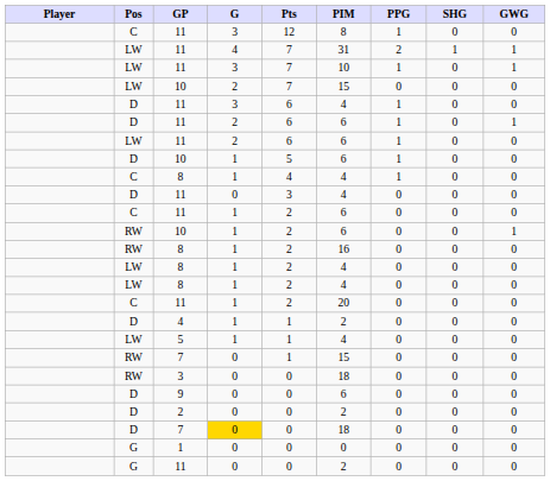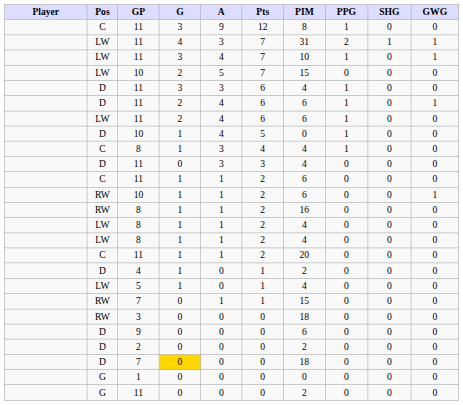 <table style="width:60%;" class="wikitable sortable">
 <tr style="text-align:center;">
 <th style="background:#ddf; width:10%;">Player</th>
 <th style="background:#ddf; width:3%;" title="Position">Pos</th>
 <th style="background:#ddf; width:5%;" title="Games played">GP</th>
 <th style="background:#ddf; width:5%;" title="Goals">G</th>
+<th style="background:#ddf; width:5%;" title="Assists">A</th>
 <th style="background:#ddf; width:5%;" title="Points">Pts</th>
 <th style="background:#ddf; width:5%;" title="Penalties in Minutes">PIM</th>
 <th style="background:#ddf; width:5%;" title="Power Play Goals">PPG</th>
 <th style="background:#ddf; width:5%;" title="Short-handed Goals">SHG</th>
 <th style="background:#ddf; width:5%;" title="Game-winning Goals">GWG</th>
 </tr>
 <tr style="text-align:center;">
 <td style="text-align:right;"></td>
 <td>C</td>
 <td>11</td>
 <td>3</td>
+<td>9</td>
 <td>12</td>
 <td>8</td>
 <td>1</td>
 <td>0</td>
 <td>0</td>
 </tr>
 <tr style="text-align:center;">
 <td style="text-align:right;"></td>
 <td>LW</td>
 <td>11</td>
 <td>4</td>
+<td>3</td>
 <td>7</td>
 <td>31</td>
 <td>2</td>
 <td>1</td>
 <td>1</td>
 </tr>
 <tr style="text-align:center;">
 <td style="text-align:right;"></td>
 <td>LW</td>
 <td>11</td>
 <td>3</td>
+<td>4</td>
 <td>7</td>
 <td>10</td>
 <td>1</td>
 <td>0</td>
 <td>1</td>
 </tr>
 <tr style="text-align:center;">
 <td style="text-align:right;"></td>
 <td>LW</td>
 <td>10</td>
 <td>2</td>
+<td>5</td>
 <td>7</td>
 <td>15</td>
 <td>0</td>
 <td>0</td>
 <td>0</td>
 </tr>
 <tr style="text-align:center;">
 <td style="text-align:right;"></td>
 <td>D</td>
 <td>11</td>
+<td>3</td>
 <td>3</td>
 <td>6</td>
 <td>4</td>
 <td>1</td>
 <td>0</td>
 <td>0</td>
 </tr>
 <tr style="text-align:center;">
 <td style="text-align:right;"></td>
 <td>D</td>
 <td>11</td>
 <td>2</td>
+<td>4</td>
 <td>6</td>
 <td>6</td>
 <td>1</td>
 <td>0</td>
 <td>1</td>
 </tr>
 <tr style="text-align:center;">
 <td style="text-align:right;"></td>
 <td>LW</td>
 <td>11</td>
 <td>2</td>
+<td>4</td>
 <td>6</td>
 <td>6</td>
 <td>1</td>
 <td>0</td>
 <td>0</td>
 </tr>
 <tr style="text-align:center;">
 <td style="text-align:right;"></td>
 <td>D</td>
 <td>10</td>
 <td>1</td>
+<td>4</td>
 <td>5</td>
-<td>6</td>
+<td>0</td>
 <td>1</td>
 <td>0</td>
 <td>0</td>
 </tr>
 <tr style="text-align:center;">
 <td style="text-align:right;"></td>
 <td>C</td>
 <td>8</td>
 <td>1</td>
+<td>3</td>
 <td>4</td>
 <td>4</td>
 <td>1</td>
 <td>0</td>
 <td>0</td>
 </tr>
 <tr style="text-align:center;">
 <td style="text-align:right;"></td>
 <td>D</td>
 <td>11</td>
 <td>0</td>
 <td>3</td>
+<td>3</td>
 <td>4</td>
 <td>0</td>
 <td>0</td>
 <td>0</td>
 </tr>
 <tr style="text-align:center;">
 <td style="text-align:right;"></td>
 <td>C</td>
 <td>11</td>
+<td>1</td>
 <td>1</td>
 <td>2</td>
 <td>6</td>
 <td>0</td>
 <td>0</td>
 <td>0</td>
 </tr>
 <tr style="text-align:center;">
 <td style="text-align:right;"></td>
 <td>RW</td>
 <td>10</td>
 <td>1</td>
+<td>1</td>
 <td>2</td>
 <td>6</td>
 <td>0</td>
 <td>0</td>
 <td>1</td>
 </tr>
 <tr style="text-align:center;">
 <td style="text-align:right;"></td>
 <td>RW</td>
 <td>8</td>
+<td>1</td>
 <td>1</td>
 <td>2</td>
 <td>16</td>
 <td>0</td>
 <td>0</td>
 <td>0</td>
 </tr>
 <tr style="text-align:center;">
 <td style="text-align:right;"></td>
 <td>LW</td>
 <td>8</td>
 <td>1</td>
+<td>1</td>
 <td>2</td>
 <td>4</td>
 <td>0</td>
 <td>0</td>
 <td>0</td>
 </tr>
 <tr style="text-align:center;">
 <td style="text-align:right;"></td>
 <td>LW</td>
 <td>8</td>
+<td>1</td>
 <td>1</td>
 <td>2</td>
 <td>4</td>
 <td>0</td>
 <td>0</td>
 <td>0</td>
 </tr>
 <tr style="text-align:center;">
 <td style="text-align:right;"></td>
 <td>C</td>
 <td>11</td>
 <td>1</td>
+<td>1</td>
 <td>2</td>
 <td>20</td>
 <td>0</td>
 <td>0</td>
 <td>0</td>
 </tr>
 <tr style="text-align:center;">
 <td style="text-align:right;"></td>
 <td>D</td>
 <td>4</td>
 <td>1</td>
+<td>0</td>
 <td>1</td>
 <td>2</td>
 <td>0</td>
 <td>0</td>
 <td>0</td>
 </tr>
 <tr style="text-align:center;">
 <td style="text-align:right;"></td>
 <td>LW</td>
 <td>5</td>
 <td>1</td>
+<td>0</td>
 <td>1</td>
 <td>4</td>
 <td>0</td>
 <td>0</td>
 <td>0</td>
 </tr>
 <tr style="text-align:center;">
 <td style="text-align:right;"></td>
 <td>RW</td>
 <td>7</td>
 <td>0</td>
 <td>1</td>
+<td>1</td>
 <td>15</td>
 <td>0</td>
 <td>0</td>
 <td>0</td>
 </tr>
 <tr style="text-align:center;">
 <td style="text-align:right;"></td>
 <td>RW</td>
 <td>3</td>
+<td>0</td>
 <td>0</td>
 <td>0</td>
 <td>18</td>
 <td>0</td>
 <td>0</td>
 <td>0</td>
 </tr>
 <tr style="text-align:center;">
 <td style="text-align:right;"></td>
 <td>D</td>
 <td>9</td>
 <td>0</td>
 <td>0</td>
+<td>0</td>
 <td>6</td>
 <td>0</td>
 <td>0</td>
 <td>0</td>
 </tr>
 <tr style="text-align:center;">
 <td style="text-align:right;"></td>
 <td>D</td>
 <td>2</td>
+<td>0</td>
 <td>0</td>
 <td>0</td>
 <td>2</td>
 <td>0</td>
 <td>0</td>
 <td>0</td>
 </tr>
 <tr style="text-align:center;">
 <td style="text-align:right;"></td>
 <td>D</td>
 <td>7</td>
 <td style="background: gold;">0</td>
+<td>0</td>
 <td>0</td>
 <td>18</td>
 <td>0</td>
 <td>0</td>
 <td>0</td>
 </tr>
 <tr style="text-align:center;">
 <td style="text-align:right;"></td>
 <td>G</td>
 <td>1</td>
 <td>0</td>
 <td>0</td>
 <td>0</td>
 <td>0</td>
 <td>0</td>
 <td>0</td>
+<td>0</td>
 </tr>
 <tr style="text-align:center;">
 <td style="text-align:right;"></td>
 <td>G</td>
 <td>11</td>
+<td>0</td>
 <td>0</td>
 <td>0</td>
 <td>2</td>
 <td>0</td>
 <td>0</td>
 <td>0</td>
 </tr>
 </table>
